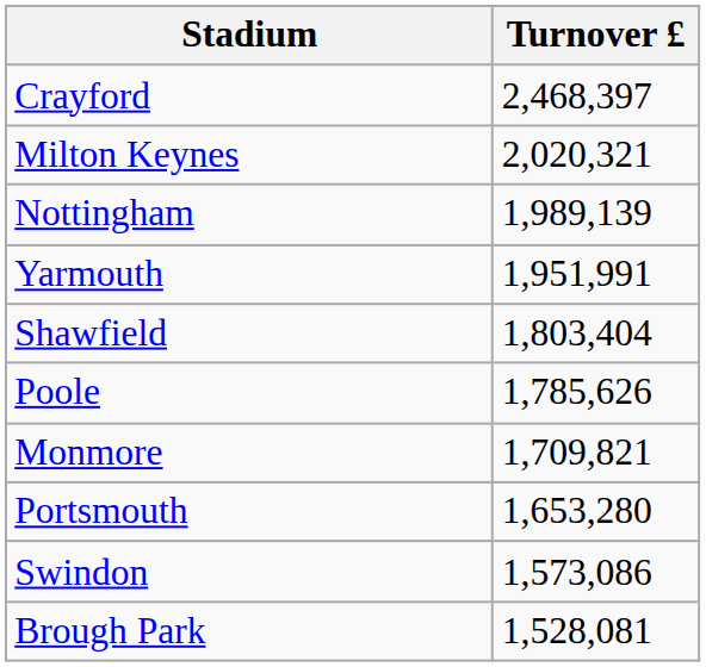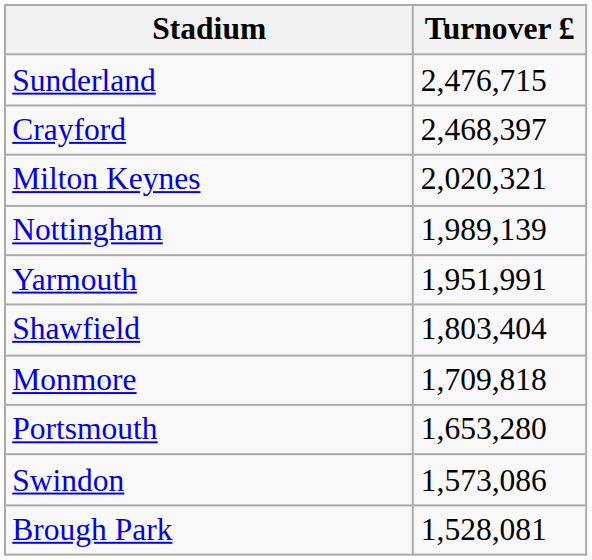 <table class="wikitable">
 <tr>
 <th width=200>Stadium</th>
 <th width=80>Turnover £</th>
+</tr>
+<tr>
+<td><a href='#'>Sunderland</a></td>
+<td>2,476,715</td>
 </tr>
 <tr>
 <td><a href='#'>Crayford</a></td>
 <td>2,468,397</td>
 </tr>
 <tr>
 <td><a href='#'>Milton Keynes</a></td>
 <td>2,020,321</td>
 </tr>
 <tr>
 <td><a href='#'>Nottingham</a></td>
 <td>1,989,139</td>
 </tr>
 <tr>
 <td><a href='#'>Yarmouth</a></td>
 <td>1,951,991</td>
 </tr>
 <tr>
 <td><a href='#'>Shawfield</a></td>
 <td>1,803,404</td>
 </tr>
 <tr>
-<td><a href='#'>Poole</a></td>
-<td>1,785,626</td>
-</tr>
-<tr>
 <td><a href='#'>Monmore</a></td>
-<td>1,709,821</td>
+<td>1,709,818</td>
 </tr>
 <tr>
 <td><a href='#'>Portsmouth</a></td>
 <td>1,653,280</td>
 </tr>
 <tr>
 <td><a href='#'>Swindon</a></td>
 <td>1,573,086</td>
 </tr>
 <tr>
 <td><a href='#'>Brough Park</a></td>
 <td>1,528,081</td>
 </tr>
 </table>
